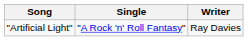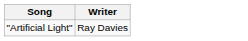 <table class="wikitable">
 <tr>
 <th>Song</th>
-<th>Single</th>
 <th>Writer</th>
 </tr>
 <tr>
 <td>"Artificial Light"</td>
-<td>"<a href='#'>A Rock 'n' Roll Fantasy</a>"</td>
 <td>Ray Davies</td>
 </tr>
 </table>
